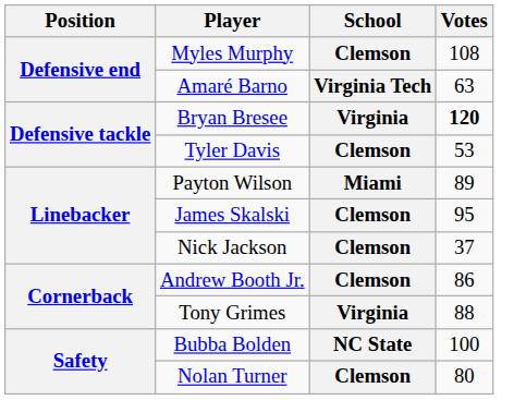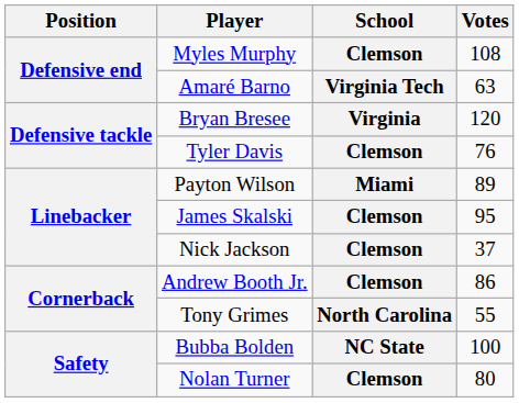 <table class="wikitable" style="text-align: center;">
 <tr>
 <th>Position</th>
 <th>Player</th>
 <th>School</th>
 <th>Votes</th>
 </tr>
 <tr>
 <th rowspan="2"><a href='#'>Defensive end</a></th>
 <td><a href='#'>Myles Murphy</a></td>
 <th style=>Clemson</th>
 <td>108</td>
 </tr>
 <tr>
 <td><a href='#'>Amaré Barno</a></td>
 <th style=>Virginia Tech</th>
 <td>63</td>
 </tr>
 <tr>
 <th rowspan="2"><a href='#'>Defensive tackle</a></th>
 <td><a href='#'>Bryan Bresee</a></td>
 <th style=>Virginia</th>
-<td><strong>120</strong></td>
+<td>120</td>
 </tr>
 <tr>
 <td><a href='#'>Tyler Davis</a></td>
 <th style=>Clemson</th>
-<td>53</td>
+<td>76</td>
 </tr>
 <tr>
 <th rowspan="3"><a href='#'>Linebacker</a></th>
 <td>Payton Wilson</td>
 <th style=>Miami</th>
 <td>89</td>
 </tr>
 <tr>
 <td><a href='#'>James Skalski</a></td>
 <th style=>Clemson</th>
 <td>95</td>
 </tr>
 <tr>
 <td>Nick Jackson</td>
 <th style=>Clemson</th>
 <td>37</td>
 </tr>
 <tr>
 <th rowspan="2"><a href='#'>Cornerback</a></th>
 <td><a href='#'>Andrew Booth Jr.</a></td>
 <th style=>Clemson</th>
 <td>86</td>
 </tr>
 <tr>
 <td>Tony Grimes</td>
-<th style=>Virginia</th>
-<td>88</td>
+<th style=>North Carolina</th>
+<td>55</td>
 </tr>
 <tr>
 <th rowspan="2"><a href='#'>Safety</a></th>
 <td><a href='#'>Bubba Bolden</a></td>
 <th style=>NC State</th>
 <td>100</td>
 </tr>
 <tr>
 <td><a href='#'>Nolan Turner</a></td>
 <th style=>Clemson</th>
 <td>80</td>
 </tr>
 </table>
